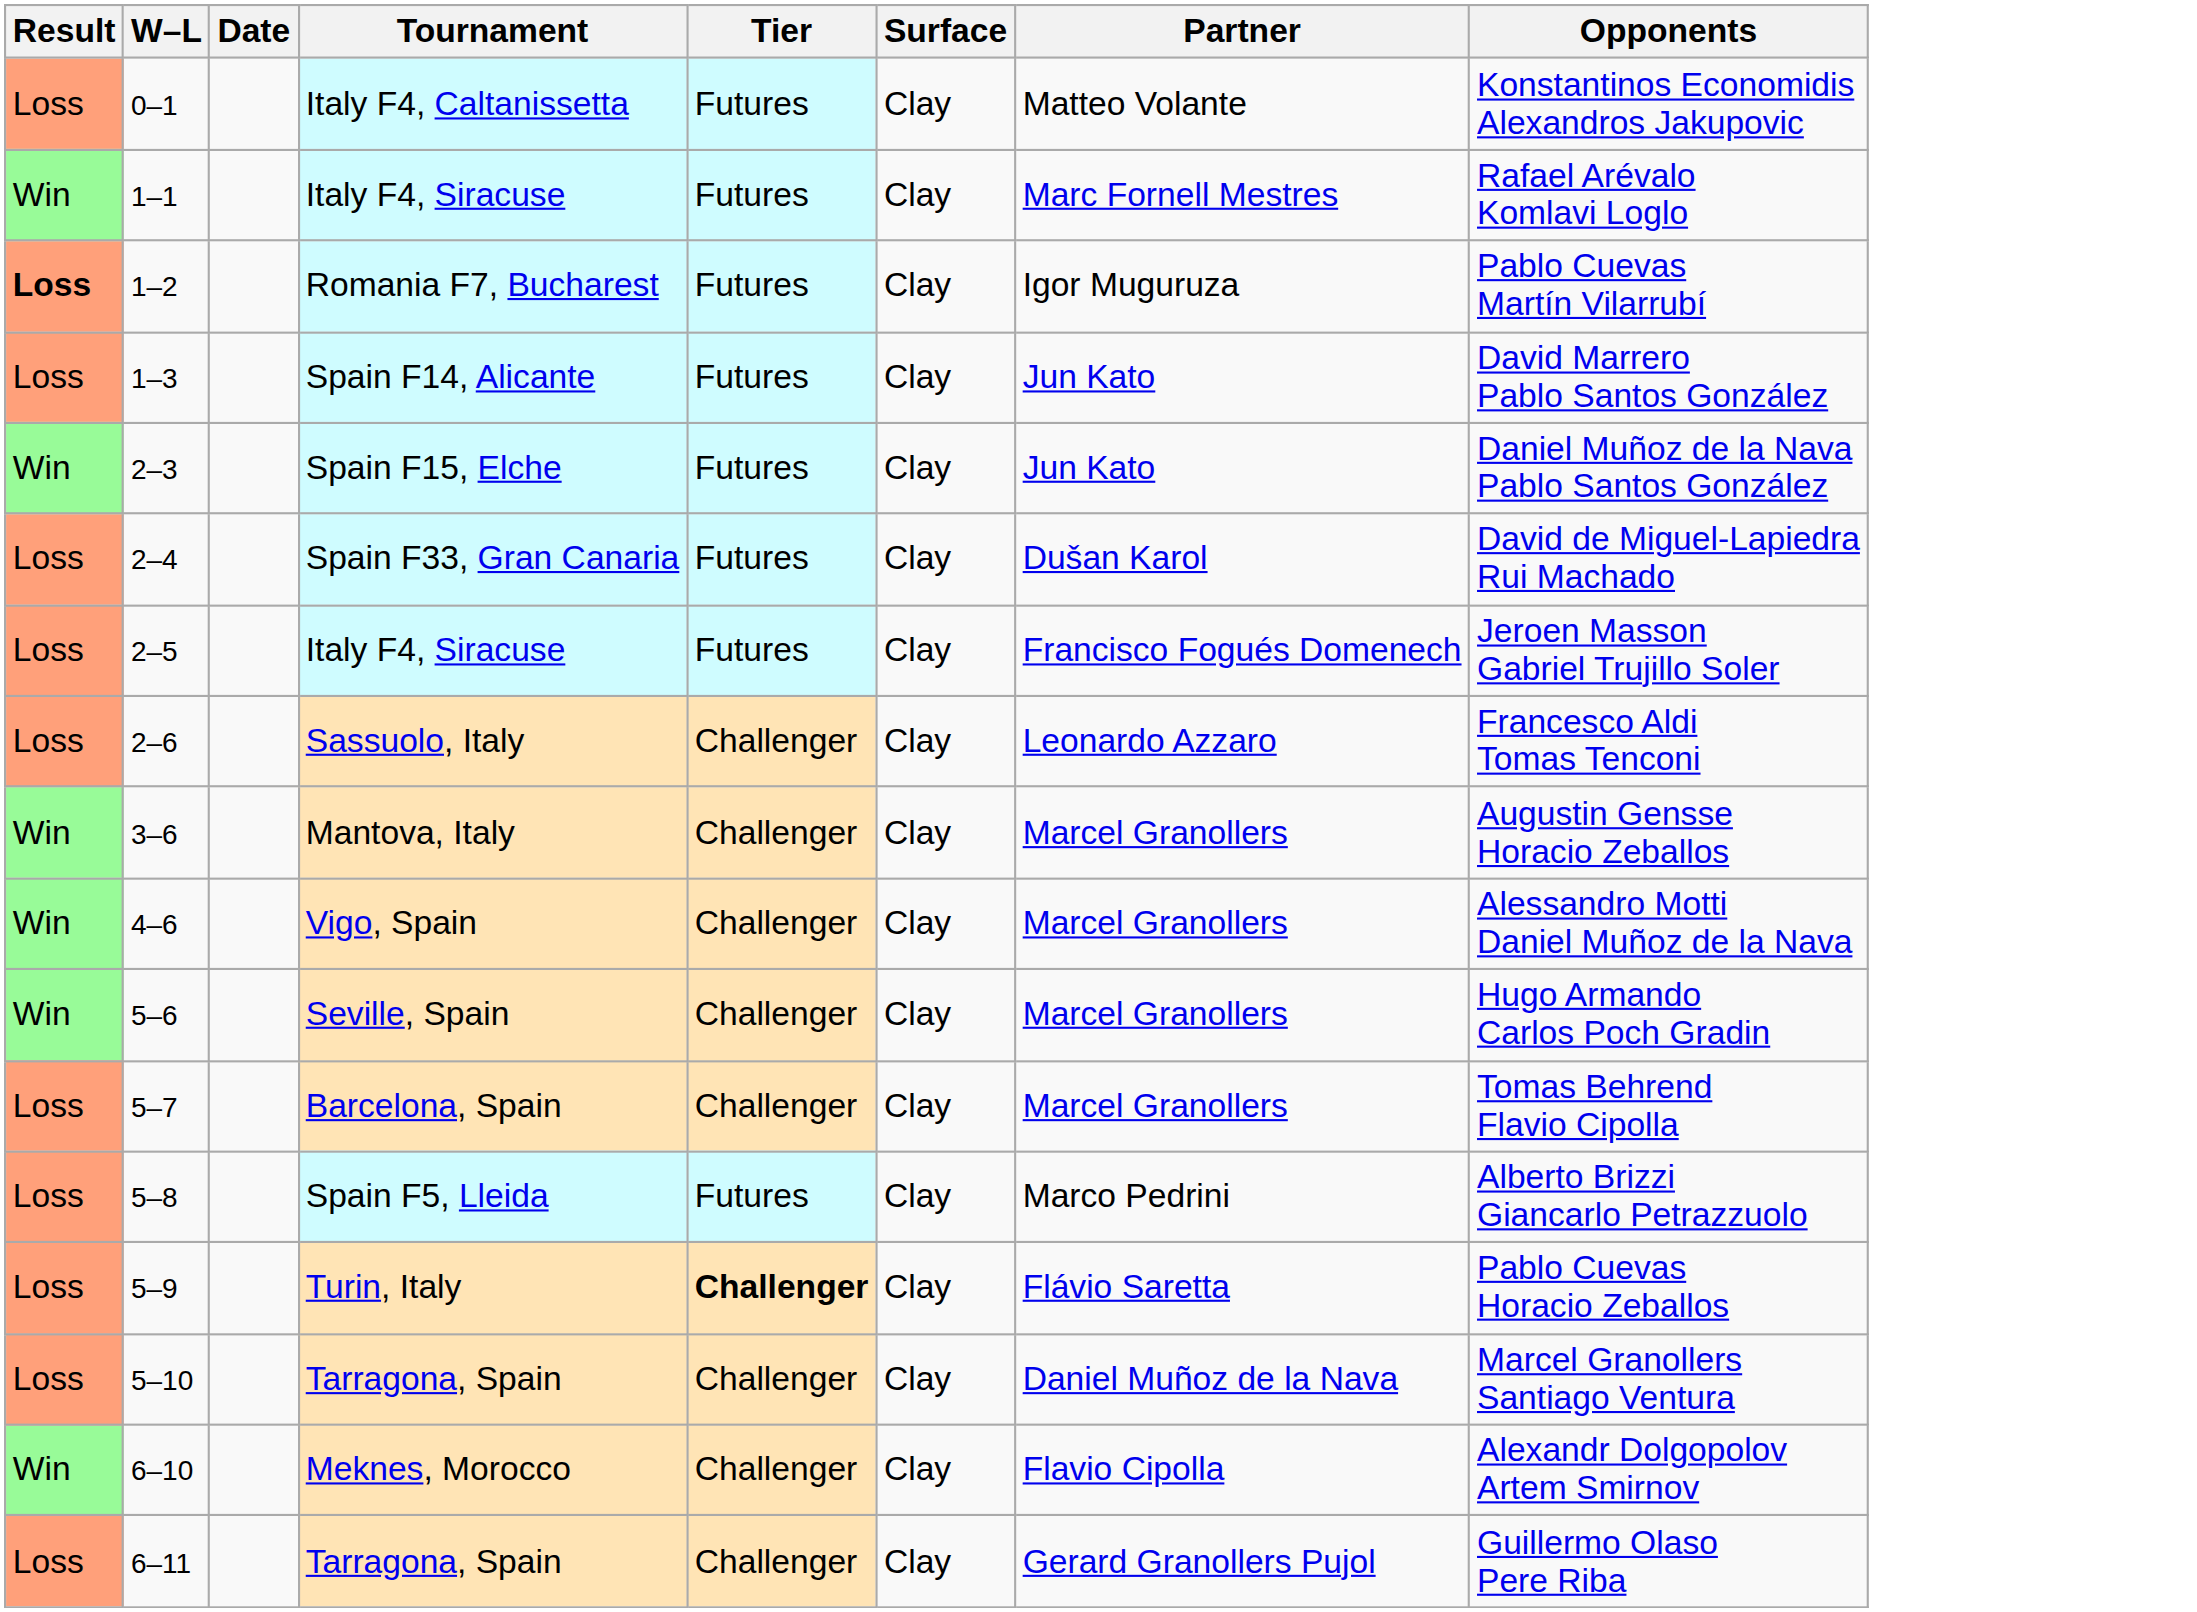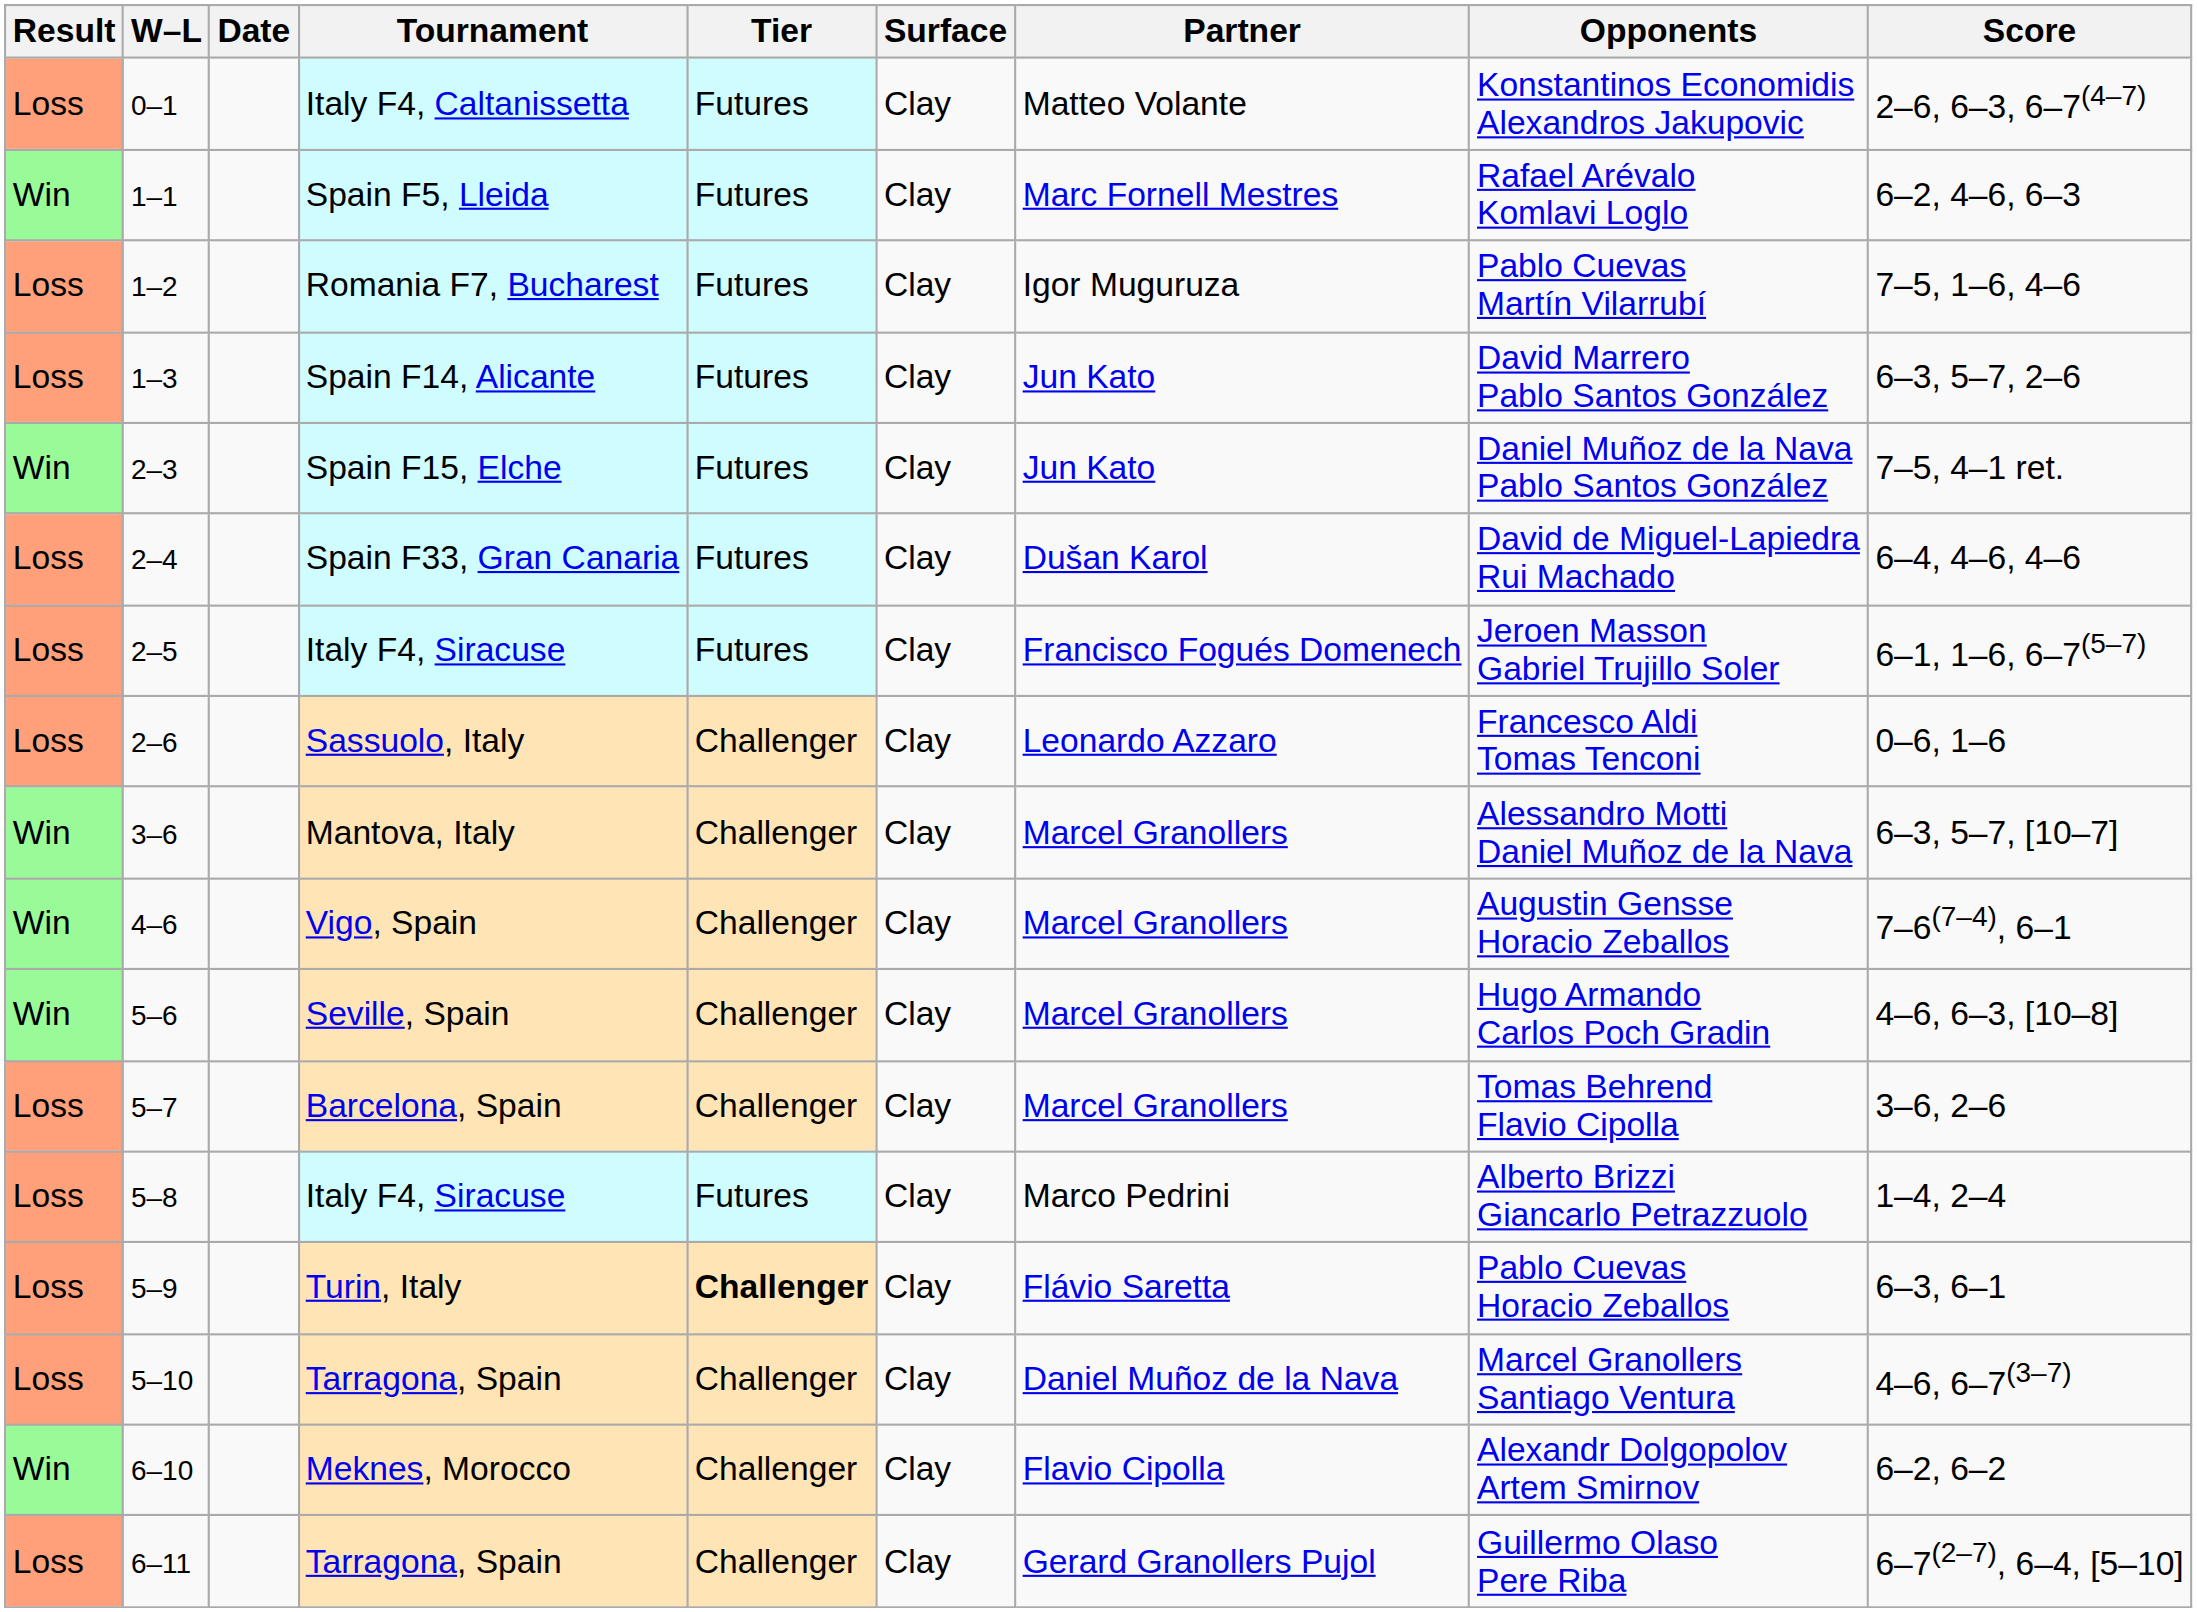 <table class="sortable wikitable">
 <tr>
 <th>Result</th>
 <th class="unsortable">W–L</th>
 <th>Date</th>
 <th>Tournament</th>
 <th>Tier</th>
 <th>Surface</th>
 <th>Partner</th>
 <th>Opponents</th>
+<th class="unsortable">Score</th>
 </tr>
 <tr>
 <td bgcolor=#FFA07A>Loss</td>
 <td><small>0–1</small></td>
 <td></td>
 <td style="background:#cffcff;">Italy F4, <a href='#'>Caltanissetta</a></td>
 <td style="background:#cffcff;">Futures</td>
 <td>Clay</td>
 <td> Matteo Volante</td>
 <td> <a href='#'>Konstantinos Economidis</a><br> <a href='#'>Alexandros Jakupovic</a></td>
+<td>2–6, 6–3, 6–7<sup>(4–7)</sup></td>
 </tr>
 <tr>
 <td bgcolor=98FB98>Win</td>
 <td><small>1–1</small></td>
 <td></td>
-<td style="background:#cffcff;">Italy F4, <a href='#'>Siracuse</a></td>
+<td style="background:#cffcff;">Spain F5, <a href='#'>Lleida</a></td>
 <td style="background:#cffcff;">Futures</td>
 <td>Clay</td>
 <td> <a href='#'>Marc Fornell Mestres</a></td>
 <td> <a href='#'>Rafael Arévalo</a><br> <a href='#'>Komlavi Loglo</a></td>
+<td>6–2, 4–6, 6–3</td>
 </tr>
 <tr>
-<td bgcolor=#FFA07A><strong>Loss</strong></td>
+<td bgcolor=#FFA07A>Loss</td>
 <td><small>1–2</small></td>
 <td></td>
 <td style="background:#cffcff;">Romania F7, <a href='#'>Bucharest</a></td>
 <td style="background:#cffcff;">Futures</td>
 <td>Clay</td>
 <td> Igor Muguruza</td>
 <td> <a href='#'>Pablo Cuevas</a><br> <a href='#'>Martín Vilarrubí</a></td>
+<td>7–5, 1–6, 4–6</td>
 </tr>
 <tr>
 <td bgcolor=#FFA07A>Loss</td>
 <td><small>1–3</small></td>
 <td></td>
 <td style="background:#cffcff;">Spain F14, <a href='#'>Alicante</a></td>
 <td style="background:#cffcff;">Futures</td>
 <td>Clay</td>
 <td> <a href='#'>Jun Kato</a></td>
 <td> <a href='#'>David Marrero</a><br> <a href='#'>Pablo Santos González</a></td>
+<td>6–3, 5–7, 2–6</td>
 </tr>
 <tr>
 <td bgcolor=98fb98>Win</td>
 <td><small>2–3</small></td>
 <td></td>
 <td style="background:#cffcff;">Spain F15, <a href='#'>Elche</a></td>
 <td style="background:#cffcff;">Futures</td>
 <td>Clay</td>
 <td> <a href='#'>Jun Kato</a></td>
 <td> <a href='#'>Daniel Muñoz de la Nava</a><br> <a href='#'>Pablo Santos González</a></td>
+<td>7–5, 4–1 ret.</td>
 </tr>
 <tr>
 <td bgcolor=#FFA07A>Loss</td>
 <td><small>2–4</small></td>
 <td></td>
 <td style="background:#cffcff;">Spain F33, <a href='#'>Gran Canaria</a></td>
 <td style="background:#cffcff;">Futures</td>
 <td>Clay</td>
 <td> <a href='#'>Dušan Karol</a></td>
 <td> <a href='#'>David de Miguel-Lapiedra</a><br> <a href='#'>Rui Machado</a></td>
+<td>6–4, 4–6, 4–6</td>
 </tr>
 <tr>
 <td bgcolor=#FFA07A>Loss</td>
 <td><small>2–5</small></td>
 <td></td>
 <td style="background:#cffcff;">Italy F4, <a href='#'>Siracuse</a></td>
 <td style="background:#cffcff;">Futures</td>
 <td>Clay</td>
 <td> <a href='#'>Francisco Fogués Domenech</a></td>
 <td> <a href='#'>Jeroen Masson</a><br> <a href='#'>Gabriel Trujillo Soler</a></td>
+<td>6–1, 1–6, 6–7<sup>(5–7)</sup></td>
 </tr>
 <tr>
 <td bgcolor=#FFA07A>Loss</td>
 <td><small>2–6</small></td>
 <td></td>
 <td style="background:moccasin;"><a href='#'>Sassuolo</a>, Italy</td>
 <td style="background:moccasin;">Challenger</td>
 <td>Clay</td>
 <td> <a href='#'>Leonardo Azzaro</a></td>
 <td> <a href='#'>Francesco Aldi</a><br> <a href='#'>Tomas Tenconi</a></td>
+<td>0–6, 1–6</td>
 </tr>
 <tr>
 <td bgcolor=98FB98>Win</td>
 <td><small>3–6</small></td>
 <td></td>
 <td style="background:moccasin;">Mantova, Italy</td>
 <td style="background:moccasin;">Challenger</td>
 <td>Clay</td>
 <td> <a href='#'>Marcel Granollers</a></td>
-<td> <a href='#'>Augustin Gensse</a><br> <a href='#'>Horacio Zeballos</a></td>
+<td> <a href='#'>Alessandro Motti</a><br> <a href='#'>Daniel Muñoz de la Nava</a></td>
+<td>6–3, 5–7, [10–7]</td>
 </tr>
 <tr>
 <td bgcolor=98FB98>Win</td>
 <td><small>4–6</small></td>
 <td></td>
 <td style="background:moccasin;"><a href='#'>Vigo</a>, Spain</td>
 <td style="background:moccasin;">Challenger</td>
 <td>Clay</td>
 <td> <a href='#'>Marcel Granollers</a></td>
-<td> <a href='#'>Alessandro Motti</a><br> <a href='#'>Daniel Muñoz de la Nava</a></td>
+<td> <a href='#'>Augustin Gensse</a><br> <a href='#'>Horacio Zeballos</a></td>
+<td>7–6<sup>(7–4)</sup>, 6–1</td>
 </tr>
 <tr>
 <td bgcolor=98FB98>Win</td>
 <td><small>5–6</small></td>
 <td></td>
 <td style="background:moccasin;"><a href='#'>Seville</a>, Spain</td>
 <td style="background:moccasin;">Challenger</td>
 <td>Clay</td>
 <td> <a href='#'>Marcel Granollers</a></td>
 <td> <a href='#'>Hugo Armando</a><br> <a href='#'>Carlos Poch Gradin</a></td>
+<td>4–6, 6–3, [10–8]</td>
 </tr>
 <tr>
 <td bgcolor=FFA07A>Loss</td>
 <td><small>5–7</small></td>
 <td></td>
 <td style="background:moccasin;"><a href='#'>Barcelona</a>, Spain</td>
 <td style="background:moccasin;">Challenger</td>
 <td>Clay</td>
 <td> <a href='#'>Marcel Granollers</a></td>
 <td> <a href='#'>Tomas Behrend</a><br> <a href='#'>Flavio Cipolla</a></td>
+<td>3–6, 2–6</td>
 </tr>
 <tr>
 <td bgcolor=FFA07A>Loss</td>
 <td><small>5–8</small></td>
 <td></td>
-<td style="background:#cffcff;">Spain F5, <a href='#'>Lleida</a></td>
+<td style="background:#cffcff;">Italy F4, <a href='#'>Siracuse</a></td>
 <td style="background:#cffcff;">Futures</td>
 <td>Clay</td>
 <td> Marco Pedrini</td>
 <td> <a href='#'>Alberto Brizzi</a><br> <a href='#'>Giancarlo Petrazzuolo</a></td>
+<td>1–4, 2–4</td>
 </tr>
 <tr>
 <td bgcolor=FFA07A>Loss</td>
 <td><small>5–9</small></td>
 <td></td>
 <td style="background:moccasin;"><a href='#'>Turin</a>, Italy</td>
 <td style="background:moccasin;"><strong>Challenger</strong></td>
 <td>Clay</td>
 <td> <a href='#'>Flávio Saretta</a></td>
 <td> <a href='#'>Pablo Cuevas</a><br> <a href='#'>Horacio Zeballos</a></td>
+<td>6–3, 6–1</td>
 </tr>
 <tr>
 <td bgcolor=#FFA07A>Loss</td>
 <td><small>5–10</small></td>
 <td></td>
 <td style="background:moccasin;"><a href='#'>Tarragona</a>, Spain</td>
 <td style="background:moccasin;">Challenger</td>
 <td>Clay</td>
 <td> <a href='#'>Daniel Muñoz de la Nava</a></td>
 <td> <a href='#'>Marcel Granollers</a><br> <a href='#'>Santiago Ventura</a></td>
+<td>4–6, 6–7<sup>(3–7)</sup></td>
 </tr>
 <tr>
 <td bgcolor=98fb98>Win</td>
 <td><small>6–10</small></td>
 <td><a href='#'></a></td>
 <td style="background:moccasin;"><a href='#'>Meknes</a>, Morocco</td>
 <td style="background:moccasin;">Challenger</td>
 <td>Clay</td>
 <td> <a href='#'>Flavio Cipolla</a></td>
 <td> <a href='#'>Alexandr Dolgopolov</a><br> <a href='#'>Artem Smirnov</a></td>
+<td>6–2, 6–2</td>
 </tr>
 <tr>
 <td bgcolor=#FFA07A>Loss</td>
 <td><small>6–11</small></td>
 <td><a href='#'></a></td>
 <td style="background:moccasin;"><a href='#'>Tarragona</a>, Spain</td>
 <td style="background:moccasin;">Challenger</td>
 <td>Clay</td>
 <td> <a href='#'>Gerard Granollers Pujol</a></td>
 <td> <a href='#'>Guillermo Olaso</a><br> <a href='#'>Pere Riba</a></td>
+<td>6–7<sup>(2–7)</sup>, 6–4, [5–10]</td>
 </tr>
 </table>
